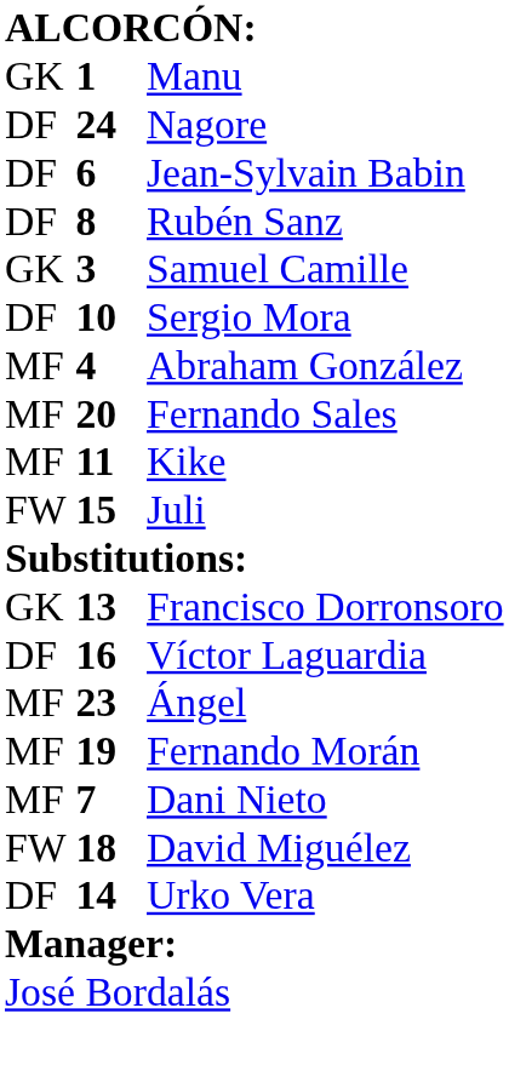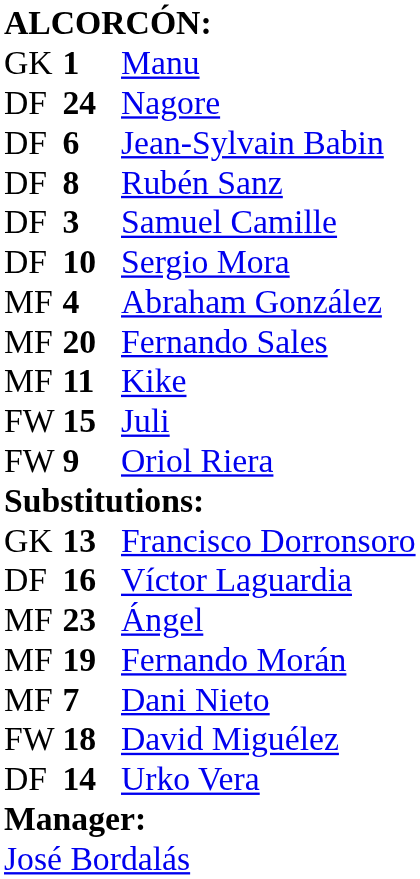 <table style="font-size: 90%" cellspacing="0" cellpadding="0">
 <tr>
 <td colspan=4><strong>ALCORCÓN:</strong></td>
 </tr>
 <tr>
 <th width="25"></th>
 <th width="25"></th>
 </tr>
 <tr>
 <td>GK</td>
 <td><strong>1</strong></td>
 <td> <a href='#'>Manu</a></td>
 </tr>
 <tr>
 <td>DF</td>
 <td><strong>24</strong></td>
 <td> <a href='#'>Nagore</a></td>
 </tr>
 <tr>
 <td>DF</td>
 <td><strong>6</strong></td>
 <td> <a href='#'>Jean-Sylvain Babin</a></td>
 <td></td>
 </tr>
 <tr>
 <td>DF</td>
 <td><strong>8</strong></td>
 <td> <a href='#'>Rubén Sanz</a></td>
 </tr>
 <tr>
-<td>GK</td>
+<td>DF</td>
 <td><strong>3</strong></td>
 <td> <a href='#'>Samuel Camille</a></td>
 </tr>
 <tr>
 <td>DF</td>
 <td><strong>10</strong></td>
 <td> <a href='#'>Sergio Mora</a></td>
 <td></td>
 </tr>
 <tr>
 <td>MF</td>
 <td><strong>4</strong></td>
 <td> <a href='#'>Abraham González</a></td>
 </tr>
 <tr>
 <td>MF</td>
 <td><strong>20</strong></td>
 <td> <a href='#'>Fernando Sales</a></td>
 <td></td>
 <td></td>
 </tr>
 <tr>
 <td>MF</td>
 <td><strong>11</strong></td>
 <td> <a href='#'>Kike</a></td>
 <td></td>
 <td></td>
 </tr>
 <tr>
 <td>FW</td>
 <td><strong>15</strong></td>
 <td> <a href='#'>Juli</a></td>
+<td></td>
+<td></td>
+</tr>
+<tr>
+<td>FW</td>
+<td><strong>9</strong></td>
+<td> <a href='#'>Oriol Riera</a></td>
 <td></td>
 <td></td>
 </tr>
 <tr>
 <td colspan=3><strong>Substitutions:</strong></td>
 </tr>
 <tr>
 <td>GK</td>
 <td><strong>13</strong></td>
 <td> <a href='#'>Francisco Dorronsoro</a></td>
 </tr>
 <tr>
 <td>DF</td>
 <td><strong>16</strong></td>
 <td> <a href='#'>Víctor Laguardia</a></td>
 </tr>
 <tr>
 <td>MF</td>
 <td><strong>23</strong></td>
 <td> <a href='#'>Ángel</a></td>
 </tr>
 <tr>
 <td>MF</td>
 <td><strong>19</strong></td>
 <td> <a href='#'>Fernando Morán</a></td>
 </tr>
 <tr>
 <td>MF</td>
 <td><strong>7</strong></td>
 <td> <a href='#'>Dani Nieto</a></td>
 <td></td>
 <td></td>
 </tr>
 <tr>
 <td>FW</td>
 <td><strong>18</strong></td>
 <td> <a href='#'>David Miguélez</a></td>
 <td></td>
 <td></td>
 </tr>
 <tr>
 <td>DF</td>
 <td><strong>14</strong></td>
 <td> <a href='#'>Urko Vera</a></td>
 <td></td>
 <td></td>
 </tr>
 <tr>
 <td colspan=3><strong>Manager:</strong></td>
 </tr>
 <tr>
 <td colspan=3> <a href='#'>José Bordalás</a></td>
 </tr>
 </table>
